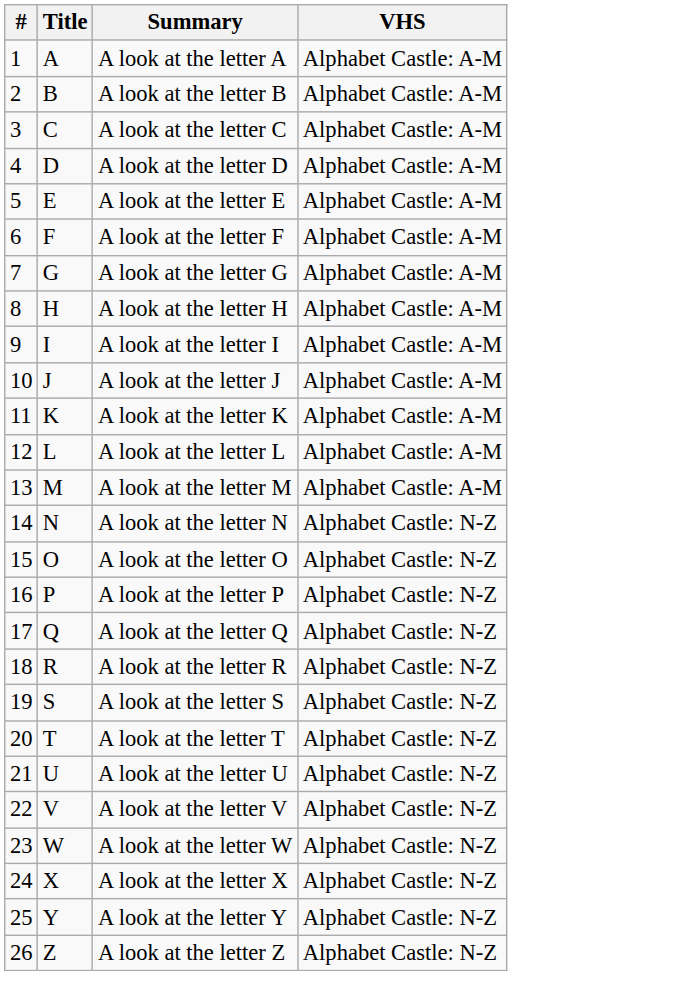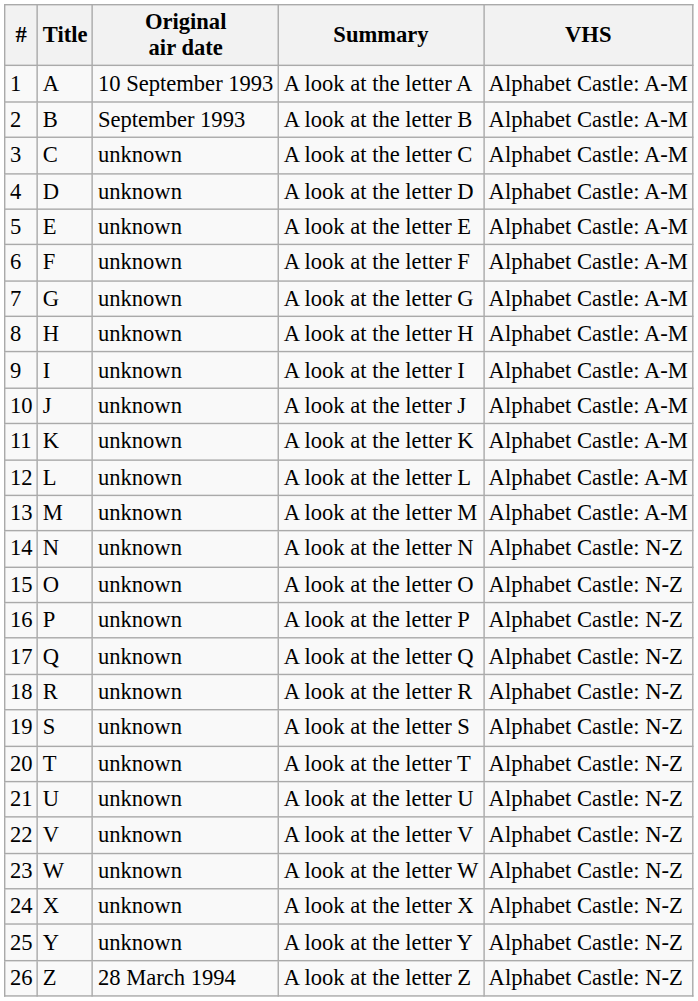 <table class="wikitable">
 <tr>
 <th>#</th>
 <th>Title</th>
+<th>Original<br>air date</th>
 <th>Summary</th>
 <th>VHS</th>
 </tr>
 <tr>
 <td>1</td>
 <td>A</td>
+<td>10 September 1993</td>
 <td>A look at the letter A</td>
 <td>Alphabet Castle: A-M</td>
 </tr>
 <tr>
 <td>2</td>
 <td>B</td>
+<td>September 1993</td>
 <td>A look at the letter B</td>
 <td>Alphabet Castle: A-M</td>
 </tr>
 <tr>
 <td>3</td>
 <td>C</td>
+<td>unknown</td>
 <td>A look at the letter C</td>
 <td>Alphabet Castle: A-M</td>
 </tr>
 <tr>
 <td>4</td>
 <td>D</td>
+<td>unknown</td>
 <td>A look at the letter D</td>
 <td>Alphabet Castle: A-M</td>
 </tr>
 <tr>
 <td>5</td>
 <td>E</td>
+<td>unknown</td>
 <td>A look at the letter E</td>
 <td>Alphabet Castle: A-M</td>
 </tr>
 <tr>
 <td>6</td>
 <td>F</td>
+<td>unknown</td>
 <td>A look at the letter F</td>
 <td>Alphabet Castle: A-M</td>
 </tr>
 <tr>
 <td>7</td>
 <td>G</td>
+<td>unknown</td>
 <td>A look at the letter G</td>
 <td>Alphabet Castle: A-M</td>
 </tr>
 <tr>
 <td>8</td>
 <td>H</td>
+<td>unknown</td>
 <td>A look at the letter H</td>
 <td>Alphabet Castle: A-M</td>
 </tr>
 <tr>
 <td>9</td>
 <td>I</td>
+<td>unknown</td>
 <td>A look at the letter I</td>
 <td>Alphabet Castle: A-M</td>
 </tr>
 <tr>
 <td>10</td>
 <td>J</td>
+<td>unknown</td>
 <td>A look at the letter J</td>
 <td>Alphabet Castle: A-M</td>
 </tr>
 <tr>
 <td>11</td>
 <td>K</td>
+<td>unknown</td>
 <td>A look at the letter K</td>
 <td>Alphabet Castle: A-M</td>
 </tr>
 <tr>
 <td>12</td>
 <td>L</td>
+<td>unknown</td>
 <td>A look at the letter L</td>
 <td>Alphabet Castle: A-M</td>
 </tr>
 <tr>
 <td>13</td>
 <td>M</td>
+<td>unknown</td>
 <td>A look at the letter M</td>
 <td>Alphabet Castle: A-M</td>
 </tr>
 <tr>
 <td>14</td>
 <td>N</td>
+<td>unknown</td>
 <td>A look at the letter N</td>
 <td>Alphabet Castle: N-Z</td>
 </tr>
 <tr>
 <td>15</td>
 <td>O</td>
+<td>unknown</td>
 <td>A look at the letter O</td>
 <td>Alphabet Castle: N-Z</td>
 </tr>
 <tr>
 <td>16</td>
 <td>P</td>
+<td>unknown</td>
 <td>A look at the letter P</td>
 <td>Alphabet Castle: N-Z</td>
 </tr>
 <tr>
 <td>17</td>
 <td>Q</td>
+<td>unknown</td>
 <td>A look at the letter Q</td>
 <td>Alphabet Castle: N-Z</td>
 </tr>
 <tr>
 <td>18</td>
 <td>R</td>
+<td>unknown</td>
 <td>A look at the letter R</td>
 <td>Alphabet Castle: N-Z</td>
 </tr>
 <tr>
 <td>19</td>
 <td>S</td>
+<td>unknown</td>
 <td>A look at the letter S</td>
 <td>Alphabet Castle: N-Z</td>
 </tr>
 <tr>
 <td>20</td>
 <td>T</td>
+<td>unknown</td>
 <td>A look at the letter T</td>
 <td>Alphabet Castle: N-Z</td>
 </tr>
 <tr>
 <td>21</td>
 <td>U</td>
+<td>unknown</td>
 <td>A look at the letter U</td>
 <td>Alphabet Castle: N-Z</td>
 </tr>
 <tr>
 <td>22</td>
 <td>V</td>
+<td>unknown</td>
 <td>A look at the letter V</td>
 <td>Alphabet Castle: N-Z</td>
 </tr>
 <tr>
 <td>23</td>
 <td>W</td>
+<td>unknown</td>
 <td>A look at the letter W</td>
 <td>Alphabet Castle: N-Z</td>
 </tr>
 <tr>
 <td>24</td>
 <td>X</td>
+<td>unknown</td>
 <td>A look at the letter X</td>
 <td>Alphabet Castle: N-Z</td>
 </tr>
 <tr>
 <td>25</td>
 <td>Y</td>
+<td>unknown</td>
 <td>A look at the letter Y</td>
 <td>Alphabet Castle: N-Z</td>
 </tr>
 <tr>
 <td>26</td>
 <td>Z</td>
+<td>28 March 1994</td>
 <td>A look at the letter Z</td>
 <td>Alphabet Castle: N-Z</td>
 </tr>
 </table>
